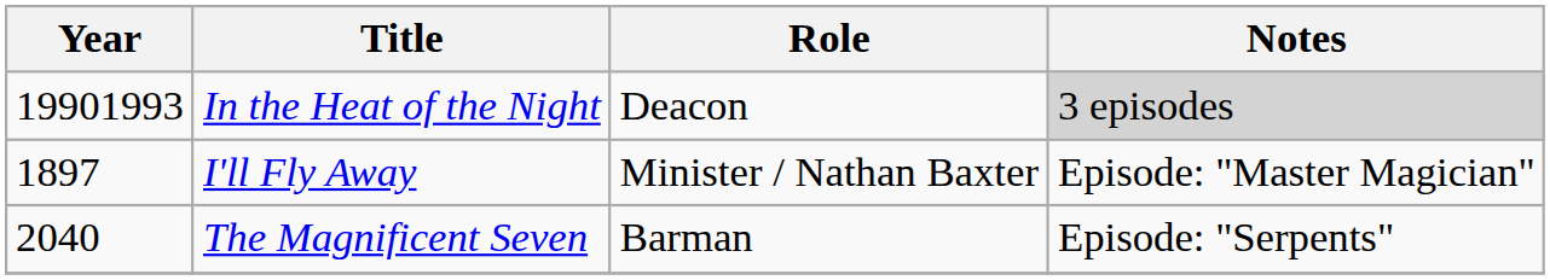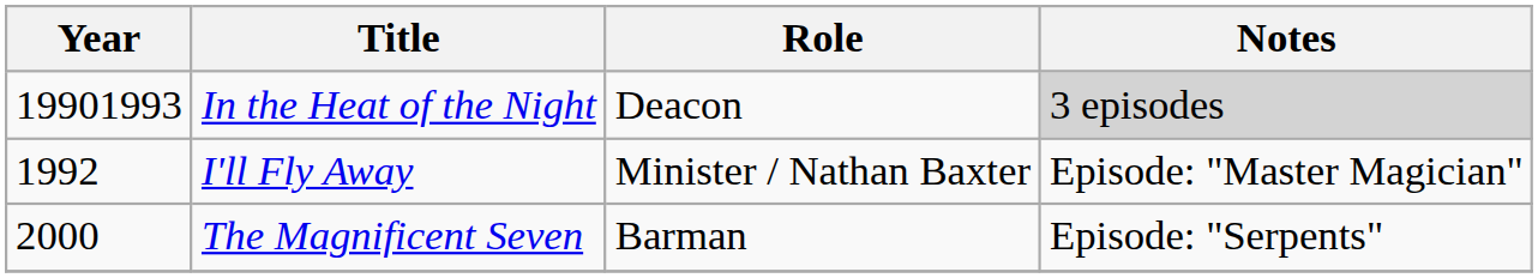 <table class="wikitable">
 <tr>
 <th>Year</th>
 <th>Title</th>
 <th>Role</th>
 <th>Notes</th>
 </tr>
 <tr>
 <td>19901993</td>
 <td><em><a href='#'>In the Heat of the Night</a></em></td>
 <td>Deacon</td>
 <td style="background: lightgrey;">3 episodes</td>
 </tr>
 <tr>
-<td>1897</td>
+<td>1992</td>
 <td><em><a href='#'>I'll Fly Away</a></em></td>
 <td>Minister / Nathan Baxter</td>
 <td>Episode: "Master Magician"</td>
 </tr>
 <tr>
-<td>2040</td>
+<td>2000</td>
 <td><em><a href='#'>The Magnificent Seven</a></em></td>
 <td>Barman</td>
 <td>Episode: "Serpents"</td>
 </tr>
 <tr>
 </tr>
 </table>
